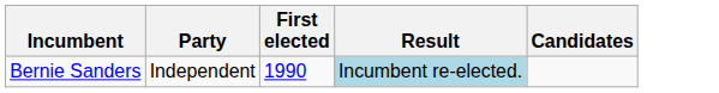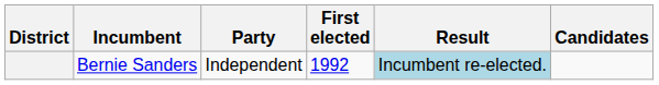 <table class=wikitable>
 <tr valign=bottom>
+<th>District</th>
 <th>Incumbent</th>
 <th>Party</th>
 <th>First<br>elected</th>
 <th>Result</th>
 <th>Candidates</th>
 </tr>
 <tr>
+<th></th>
 <td><a href='#'>Bernie Sanders</a></td>
 <td>Independent</td>
-<td><a href='#'>1990</a></td>
+<td><a href='#'>1992</a></td>
 <td style="background: lightblue;">Incumbent re-elected.</td>
 <td nowrap></td>
 </tr>
 </table>
